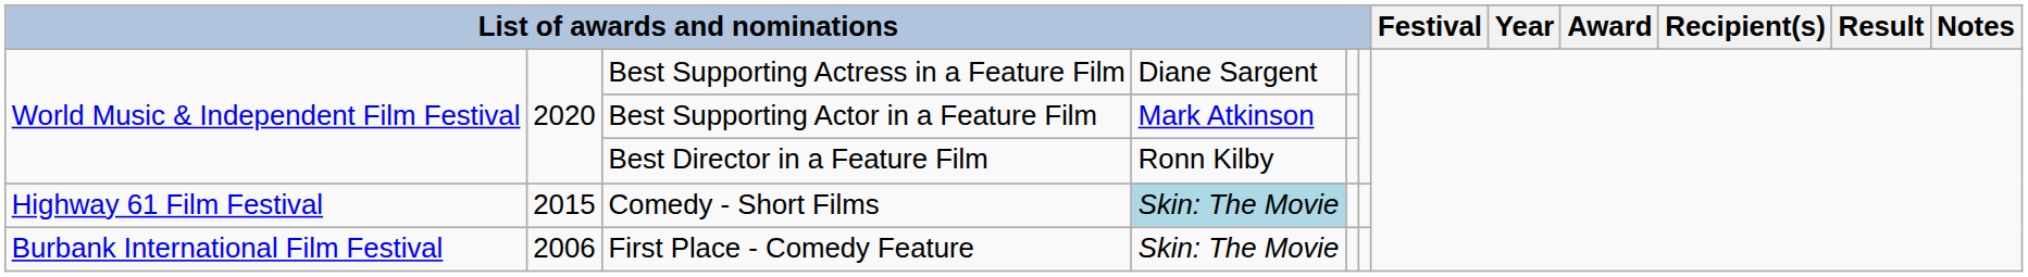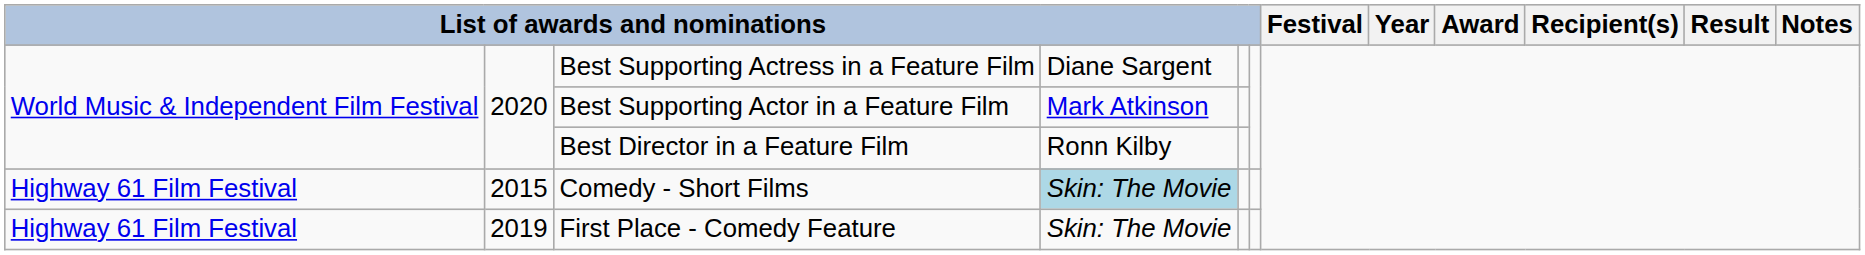 <table class="wikitable">
 <tr>
 <th colspan="6" style="background:#B0C4DE;">List of awards and nominations</th>
 <th>Festival</th>
 <th>Year</th>
 <th>Award</th>
 <th>Recipient(s)</th>
 <th>Result</th>
 <th>Notes</th>
 </tr>
 <tr>
 <td rowspan="3"><a href='#'>World Music & Independent Film Festival</a></td>
 <td rowspan="3">2020</td>
 <td>Best Supporting Actress in a Feature Film</td>
 <td>Diane Sargent</td>
 <td></td>
 <td rowspan="3"></td>
 </tr>
 <tr>
 <td>Best Supporting Actor in a Feature Film</td>
 <td><a href='#'>Mark Atkinson</a></td>
 <td></td>
 </tr>
 <tr>
 <td>Best Director in a Feature Film</td>
 <td>Ronn Kilby</td>
 <td></td>
 </tr>
 <tr>
 <td><a href='#'>Highway 61 Film Festival</a></td>
 <td>2015</td>
 <td>Comedy - Short Films</td>
 <td style="background: lightblue;"><em>Skin: The Movie</em></td>
 <td></td>
 <td></td>
 </tr>
 <tr>
-<td><a href='#'>Burbank International Film Festival</a></td>
-<td>2006</td>
+<td><a href='#'>Highway 61 Film Festival</a></td>
+<td>2019</td>
 <td>First Place - Comedy Feature</td>
 <td><em>Skin: The Movie</em></td>
 <td></td>
 <td></td>
 </tr>
 </table>
